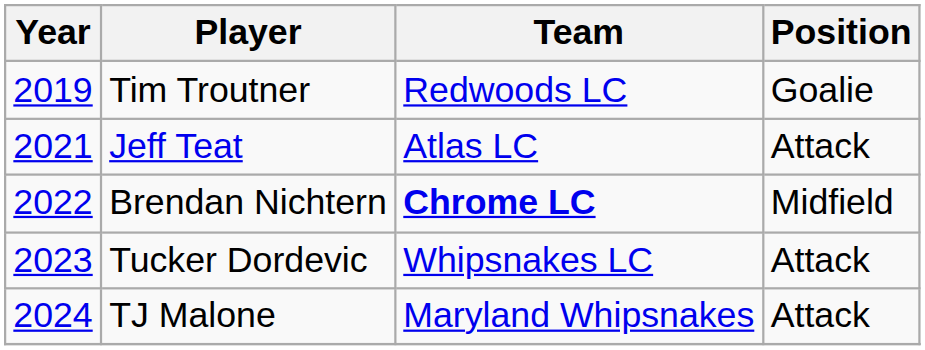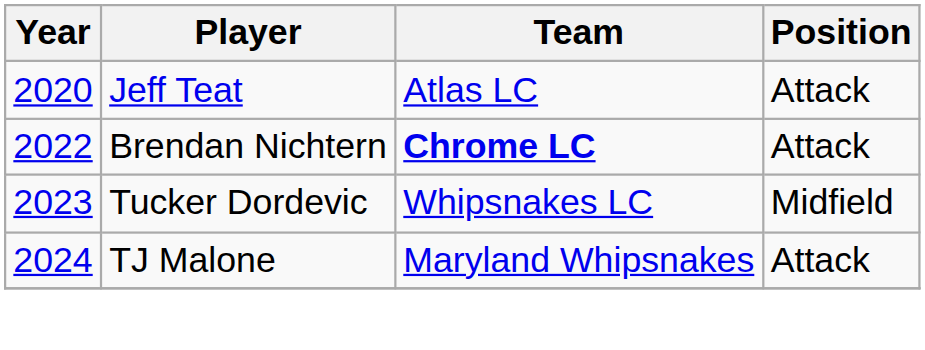 <table class="wikitable">
 <tr>
 <th>Year</th>
 <th>Player</th>
 <th>Team</th>
 <th>Position</th>
 </tr>
 <tr>
-<td><a href='#'>2019</a></td>
-<td>Tim Troutner</td>
-<td><a href='#'>Redwoods LC</a></td>
-<td>Goalie</td>
-</tr>
-<tr>
-<td><a href='#'>2021</a></td>
+<td><a href='#'>2020</a></td>
 <td><a href='#'>Jeff Teat</a></td>
 <td><a href='#'>Atlas LC</a></td>
 <td>Attack</td>
 </tr>
 <tr>
 <td><a href='#'>2022</a></td>
 <td>Brendan Nichtern</td>
 <td><strong><a href='#'>Chrome LC</a></strong></td>
-<td>Midfield</td>
+<td>Attack</td>
 </tr>
 <tr>
 <td><a href='#'>2023</a></td>
 <td>Tucker Dordevic</td>
 <td><a href='#'>Whipsnakes LC</a></td>
-<td>Attack</td>
+<td>Midfield</td>
 </tr>
 <tr>
 <td><a href='#'>2024</a></td>
 <td>TJ Malone</td>
 <td><a href='#'>Maryland Whipsnakes</a></td>
 <td>Attack</td>
 </tr>
 <tr>
 </tr>
 </table>
